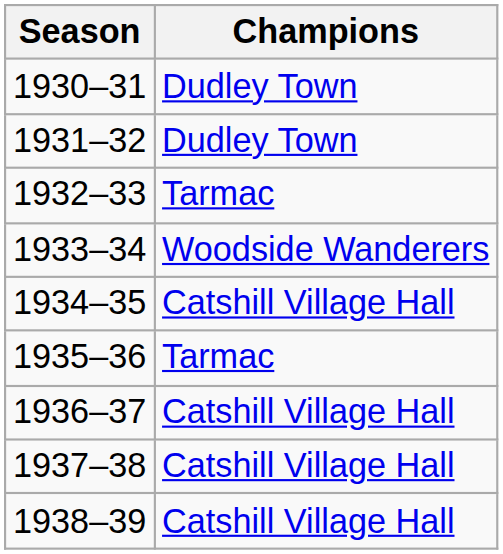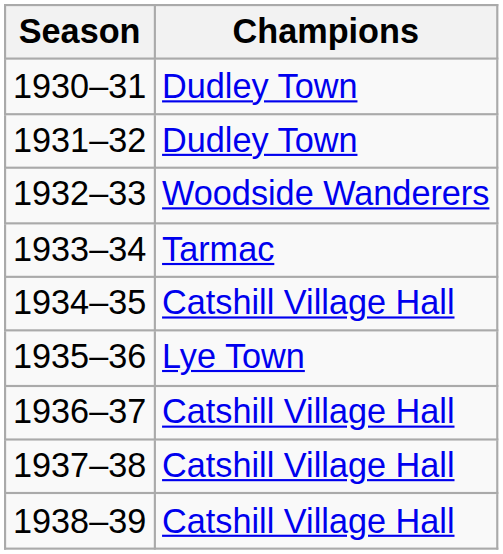 <table class="wikitable" style="text-align: left">
 <tr>
 <th>Season</th>
 <th>Champions</th>
 </tr>
 <tr>
 <td>1930–31</td>
 <td><a href='#'>Dudley Town</a></td>
 </tr>
 <tr>
 <td>1931–32</td>
 <td><a href='#'>Dudley Town</a></td>
 </tr>
 <tr>
 <td>1932–33</td>
-<td><a href='#'>Tarmac</a></td>
+<td><a href='#'>Woodside Wanderers</a></td>
 </tr>
 <tr>
 <td>1933–34</td>
-<td><a href='#'>Woodside Wanderers</a></td>
+<td><a href='#'>Tarmac</a></td>
 </tr>
 <tr>
 <td>1934–35</td>
 <td><a href='#'>Catshill Village Hall</a></td>
 </tr>
 <tr>
 <td>1935–36</td>
-<td><a href='#'>Tarmac</a></td>
+<td><a href='#'>Lye Town</a></td>
 </tr>
 <tr>
 <td>1936–37</td>
 <td><a href='#'>Catshill Village Hall</a></td>
 </tr>
 <tr>
 <td>1937–38</td>
 <td><a href='#'>Catshill Village Hall</a></td>
 </tr>
 <tr>
 <td>1938–39</td>
 <td><a href='#'>Catshill Village Hall</a></td>
 </tr>
 </table>
